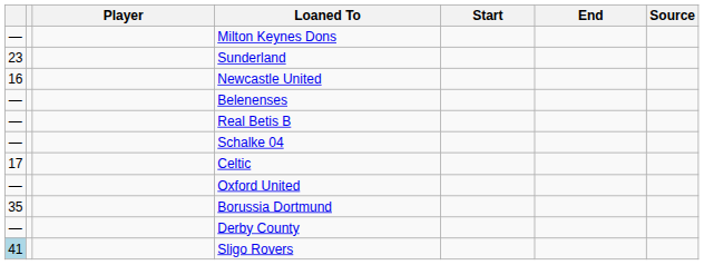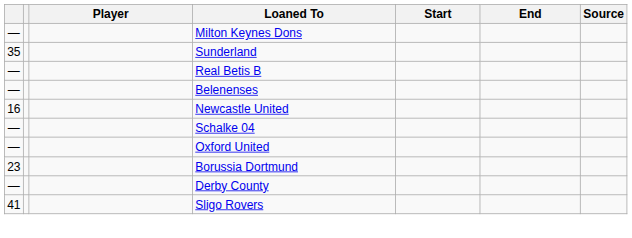 <table class="wikitable plainrowheaders sortable" style="font-size:95%">
 <tr>
 <th></th>
 <th></th>
 <th scope="col" style="width:200px;">Player</th>
 <th scope="col" style="width:250px;">Loaned To</th>
 <th scope="col" style="width:100px;">Start</th>
 <th scope="col" style="width:120px;">End</th>
 <th>Source</th>
 </tr>
 <tr>
 <td align=center>—</td>
 <td align=center></td>
 <td></td>
 <td> <a href='#'>Milton Keynes Dons</a></td>
 <td align=center></td>
 <td align=center></td>
 <td align=center></td>
 </tr>
 <tr>
-<td align=center>23</td>
+<td align=center>35</td>
 <td align=center></td>
 <td></td>
 <td> <a href='#'>Sunderland</a></td>
+<td align=center></td>
+<td align=center></td>
+<td align=center></td>
+</tr>
+<tr>
+<td align=center>—</td>
+<td align=center></td>
+<td></td>
+<td> <a href='#'>Real Betis B</a></td>
+<td align=center></td>
+<td align=center></td>
+<td align=center></td>
+</tr>
+<tr>
+<td align=center>—</td>
+<td align=center></td>
+<td></td>
+<td> <a href='#'>Belenenses</a></td>
 <td align=center></td>
 <td align=center></td>
 <td align=center></td>
 </tr>
 <tr>
 <td align=center>16</td>
 <td align=center></td>
 <td></td>
 <td> <a href='#'>Newcastle United</a></td>
 <td align=center></td>
 <td align=center></td>
 <td align=center></td>
 </tr>
 <tr>
 <td align=center>—</td>
 <td align=center></td>
 <td></td>
-<td> <a href='#'>Belenenses</a></td>
-<td align=center></td>
-<td align=center></td>
-<td align=center></td>
-</tr>
-<tr>
-<td align=center>—</td>
-<td align=center></td>
-<td></td>
-<td> <a href='#'>Real Betis B</a></td>
-<td align=center></td>
-<td align=center></td>
-<td align=center></td>
-</tr>
-<tr>
-<td align=center>—</td>
-<td align=center></td>
-<td></td>
 <td> <a href='#'>Schalke 04</a></td>
-<td align=center></td>
-<td align=center></td>
-<td align=center></td>
-</tr>
-<tr>
-<td align=center>17</td>
-<td align=center></td>
-<td></td>
-<td> <a href='#'>Celtic</a></td>
 <td align=center></td>
 <td align=center></td>
 <td align=center></td>
 </tr>
 <tr>
 <td align=center>—</td>
 <td align=center></td>
 <td></td>
 <td> <a href='#'>Oxford United</a></td>
 <td align=center></td>
 <td align=center></td>
 <td align=center></td>
 </tr>
 <tr>
-<td align=center>35</td>
+<td align=center>23</td>
 <td align=center></td>
 <td></td>
 <td> <a href='#'>Borussia Dortmund</a></td>
 <td align=center></td>
 <td align=center></td>
 <td align=center></td>
 </tr>
 <tr>
 <td align=center>—</td>
 <td align=center></td>
 <td></td>
 <td> <a href='#'>Derby County</a></td>
 <td align=center></td>
 <td align=center></td>
 <td align=center></td>
 </tr>
 <tr>
-<td align=center style="background: lightblue;">41</td>
+<td align=center>41</td>
 <td align=center></td>
 <td></td>
 <td> <a href='#'>Sligo Rovers</a></td>
 <td align=center></td>
 <td align=center></td>
 <td align=center></td>
 </tr>
 </table>
